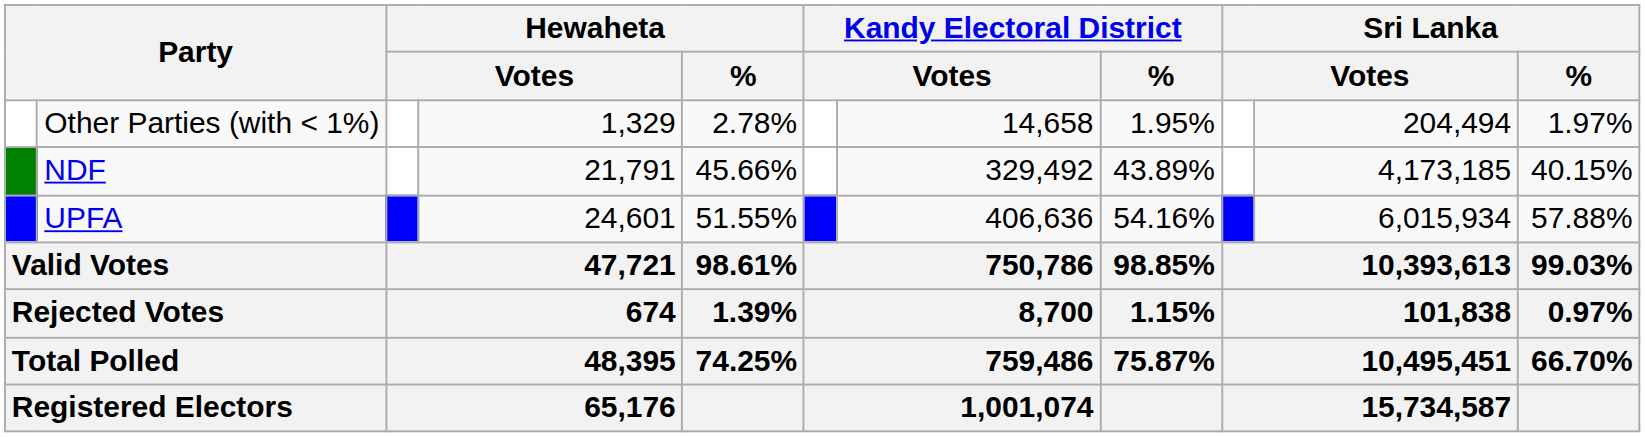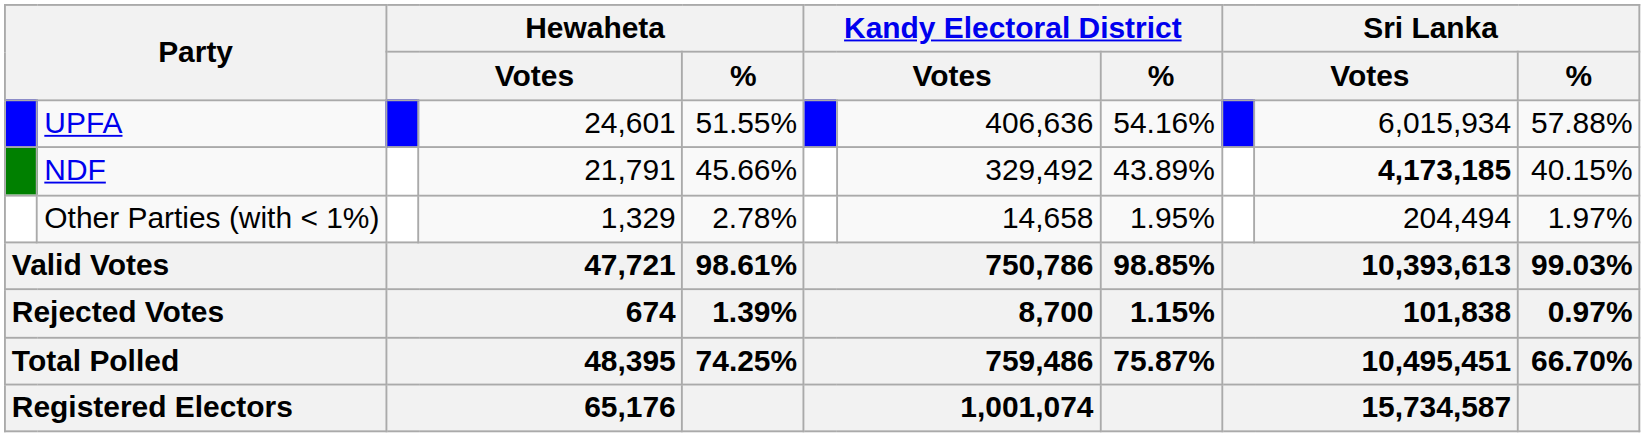 <table class="wikitable">
 <tr>
 <th colspan="2" width="144px"rowspan="2">Party</th>
 <th colspan="3" width="216px">Hewaheta</th>
 <th colspan="3" width="216px"><a href='#'>Kandy Electoral District</a></th>
 <th colspan="3" width="216px">Sri Lanka</th>
 </tr>
 <tr>
 <th colspan="2" width="144px">Votes</th>
 <th>%</th>
 <th colspan="2" width="144px">Votes</th>
 <th>%</th>
 <th colspan="2" width="144px">Votes</th>
 <th>%</th>
 </tr>
 <tr>
+<td style="background-color:blue;" width="10px"></td>
+<td style="text-align:left;"><a href='#'>UPFA</a></td>
+<td style="background-color:blue;" width="10px"></td>
+<td style="text-align:right;">24,601</td>
+<td style="text-align:right;">51.55%</td>
+<td style="background-color:blue;" width="10px"></td>
+<td style="text-align:right;">406,636</td>
+<td style="text-align:right;">54.16%</td>
+<td style="background-color:blue;" width="10px"></td>
+<td style="text-align:right;">6,015,934</td>
+<td style="text-align:right;">57.88%</td>
+</tr>
+<tr>
+<td style="background-color:green;" width="10px"></td>
+<td style="text-align:left;"><a href='#'>NDF</a></td>
+<td style="background-color:white;" width="10px"></td>
+<td style="text-align:right;">21,791</td>
+<td style="text-align:right;">45.66%</td>
+<td style="background-color:white;" width="10px"></td>
+<td style="text-align:right;">329,492</td>
+<td style="text-align:right;">43.89%</td>
+<td style="background-color:white;" width="10px"></td>
+<td style="text-align:right;"><strong>4,173,185</strong></td>
+<td style="text-align:right;">40.15%</td>
+</tr>
+<tr>
 <td style="background-color:white;" width="10px"></td>
 <td style="text-align:left;">Other Parties (with < 1%)</td>
 <td style="background-color:white;" width="10px"></td>
 <td style="text-align:right;">1,329</td>
 <td style="text-align:right;">2.78%</td>
 <td style="background-color:white;" width="10px"></td>
 <td style="text-align:right;">14,658</td>
 <td style="text-align:right;">1.95%</td>
 <td style="background-color:white;" width="10px"></td>
 <td style="text-align:right;">204,494</td>
 <td style="text-align:right;">1.97%</td>
-</tr>
-<tr>
-<td style="background-color:green;" width="10px"></td>
-<td style="text-align:left;"><a href='#'>NDF</a></td>
-<td style="background-color:white;" width="10px"></td>
-<td style="text-align:right;">21,791</td>
-<td style="text-align:right;">45.66%</td>
-<td style="background-color:white;" width="10px"></td>
-<td style="text-align:right;">329,492</td>
-<td style="text-align:right;">43.89%</td>
-<td style="background-color:white;" width="10px"></td>
-<td style="text-align:right;">4,173,185</td>
-<td style="text-align:right;">40.15%</td>
-</tr>
-<tr>
-<td style="background-color:blue;" width="10px"></td>
-<td style="text-align:left;"><a href='#'>UPFA</a></td>
-<td style="background-color:blue;" width="10px"></td>
-<td style="text-align:right;">24,601</td>
-<td style="text-align:right;">51.55%</td>
-<td style="background-color:blue;" width="10px"></td>
-<td style="text-align:right;">406,636</td>
-<td style="text-align:right;">54.16%</td>
-<td style="background-color:blue;" width="10px"></td>
-<td style="text-align:right;">6,015,934</td>
-<td style="text-align:right;">57.88%</td>
 </tr>
 <tr>
 <th colspan="2" width="144px"style="text-align:left;">Valid Votes</th>
 <th style="text-align:right;"colspan="2" width="144px">47,721</th>
 <th style="text-align:right;">98.61%</th>
 <th style="text-align:right;"colspan="2" width="144px">750,786</th>
 <th style="text-align:right;">98.85%</th>
 <th style="text-align:right;"colspan="2" width="144px">10,393,613</th>
 <th style="text-align:right;">99.03%</th>
 </tr>
 <tr>
 <th colspan="2" width="144px"style="text-align:left;">Rejected Votes</th>
 <th style="text-align:right;"colspan="2" width="144px">674</th>
 <th style="text-align:right;">1.39%</th>
 <th style="text-align:right;"colspan="2" width="144px">8,700</th>
 <th style="text-align:right;">1.15%</th>
 <th style="text-align:right;"colspan="2" width="144px">101,838</th>
 <th style="text-align:right;">0.97%</th>
 </tr>
 <tr>
 <th colspan="2" width="144px"style="text-align:left;">Total Polled</th>
 <th style="text-align:right;"colspan="2" width="144px">48,395</th>
 <th style="text-align:right;">74.25%</th>
 <th style="text-align:right;"colspan="2" width="144px">759,486</th>
 <th style="text-align:right;">75.87%</th>
 <th style="text-align:right;"colspan="2" width="144px">10,495,451</th>
 <th style="text-align:right;">66.70%</th>
 </tr>
 <tr>
 <th colspan="2" width="144px"style="text-align:left;">Registered Electors</th>
 <th style="text-align:right;"colspan="2" width="144px">65,176</th>
 <th></th>
 <th style="text-align:right;"colspan="2" width="144px">1,001,074</th>
 <th></th>
 <th style="text-align:right;"colspan="2" width="144px">15,734,587</th>
 <th></th>
 </tr>
 </table>
